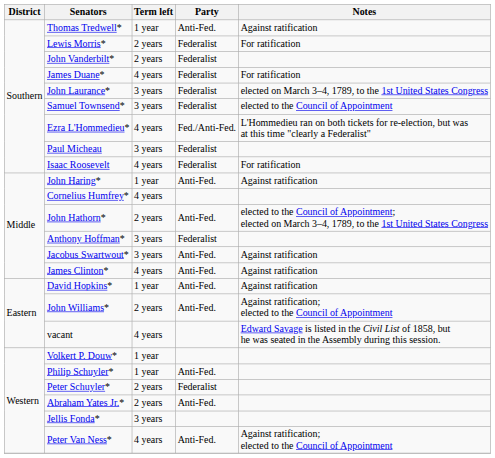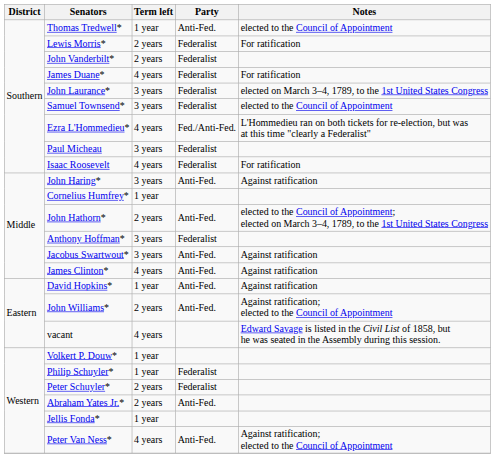 <table class=wikitable>
 <tr>
 <th>District</th>
 <th>Senators</th>
 <th>Term left</th>
 <th>Party</th>
 <th>Notes</th>
 </tr>
 <tr>
 <td rowspan="9">Southern</td>
 <td><a href='#'>Thomas Tredwell</a>*</td>
 <td>1 year</td>
 <td>Anti-Fed.</td>
-<td>Against ratification</td>
+<td>elected to the <a href='#'>Council of Appointment</a></td>
 </tr>
 <tr>
 <td><a href='#'>Lewis Morris</a>*</td>
 <td>2 years</td>
 <td>Federalist</td>
 <td>For ratification</td>
 </tr>
 <tr>
 <td><a href='#'>John Vanderbilt</a>*</td>
 <td>2 years</td>
 <td>Federalist</td>
 <td></td>
 </tr>
 <tr>
 <td><a href='#'>James Duane</a>*</td>
 <td>4 years</td>
 <td>Federalist</td>
 <td>For ratification</td>
 </tr>
 <tr>
 <td><a href='#'>John Laurance</a>*</td>
 <td>3 years</td>
 <td>Federalist</td>
 <td>elected on March 3–4, 1789, to the <a href='#'>1st United States Congress</a></td>
 </tr>
 <tr>
 <td><a href='#'>Samuel Townsend</a>*</td>
 <td>3 years</td>
 <td>Federalist</td>
 <td>elected to the <a href='#'>Council of Appointment</a></td>
 </tr>
 <tr>
 <td><a href='#'>Ezra L'Hommedieu</a>*</td>
 <td>4 years</td>
 <td>Fed./Anti-Fed.</td>
 <td>L'Hommedieu ran on both tickets for re-election, but was <br>at this time "clearly a Federalist"</td>
 </tr>
 <tr>
 <td><a href='#'>Paul Micheau</a></td>
 <td>3 years</td>
 <td>Federalist</td>
 <td></td>
 </tr>
 <tr>
 <td><a href='#'>Isaac Roosevelt</a></td>
 <td>4 years</td>
 <td>Federalist</td>
 <td>For ratification</td>
 </tr>
 <tr>
 <td rowspan="6">Middle</td>
 <td><a href='#'>John Haring</a>*</td>
-<td>1 year</td>
+<td>3 years</td>
 <td>Anti-Fed.</td>
 <td>Against ratification</td>
 </tr>
 <tr>
 <td><a href='#'>Cornelius Humfrey</a>*</td>
-<td>4 years</td>
+<td>1 year</td>
 <td></td>
 <td></td>
 </tr>
 <tr>
 <td><a href='#'>John Hathorn</a>*</td>
 <td>2 years</td>
 <td>Anti-Fed.</td>
 <td>elected to the <a href='#'>Council of Appointment</a>; <br>elected on March 3–4, 1789, to the <a href='#'>1st United States Congress</a></td>
 </tr>
 <tr>
 <td><a href='#'>Anthony Hoffman</a>*</td>
 <td>3 years</td>
 <td>Federalist</td>
 <td></td>
 </tr>
 <tr>
 <td><a href='#'>Jacobus Swartwout</a>*</td>
 <td>3 years</td>
 <td>Anti-Fed.</td>
 <td>Against ratification</td>
 </tr>
 <tr>
 <td><a href='#'>James Clinton</a>*</td>
 <td>4 years</td>
 <td>Anti-Fed.</td>
 <td>Against ratification</td>
 </tr>
 <tr>
 <td rowspan="3">Eastern</td>
 <td><a href='#'>David Hopkins</a>*</td>
 <td>1 year</td>
 <td>Anti-Fed.</td>
 <td>Against ratification</td>
 </tr>
 <tr>
 <td><a href='#'>John Williams</a>*</td>
 <td>2 years</td>
 <td>Anti-Fed.</td>
 <td>Against ratification; <br>elected to the <a href='#'>Council of Appointment</a></td>
 </tr>
 <tr>
 <td>vacant</td>
 <td>4 years</td>
 <td></td>
 <td><a href='#'>Edward Savage</a> is listed in the <em>Civil List</em> of 1858, but <br>he was seated in the Assembly during this session.</td>
 </tr>
 <tr>
 <td rowspan="6">Western</td>
 <td><a href='#'>Volkert P. Douw</a>*</td>
 <td>1 year</td>
 <td></td>
 <td></td>
 </tr>
 <tr>
 <td><a href='#'>Philip Schuyler</a>*</td>
 <td>1 year</td>
-<td>Anti-Fed.</td>
+<td>Federalist</td>
 <td></td>
 </tr>
 <tr>
 <td><a href='#'>Peter Schuyler</a>*</td>
 <td>2 years</td>
 <td>Federalist</td>
 <td></td>
 </tr>
 <tr>
 <td><a href='#'>Abraham Yates Jr.</a>*</td>
 <td>2 years</td>
 <td>Anti-Fed.</td>
 <td></td>
 </tr>
 <tr>
 <td><a href='#'>Jellis Fonda</a>*</td>
-<td>3 years</td>
+<td>1 year</td>
 <td></td>
 <td></td>
 </tr>
 <tr>
 <td><a href='#'>Peter Van Ness</a>*</td>
 <td>4 years</td>
 <td>Anti-Fed.</td>
 <td>Against ratification; <br>elected to the <a href='#'>Council of Appointment</a></td>
 </tr>
 <tr>
 </tr>
 </table>
